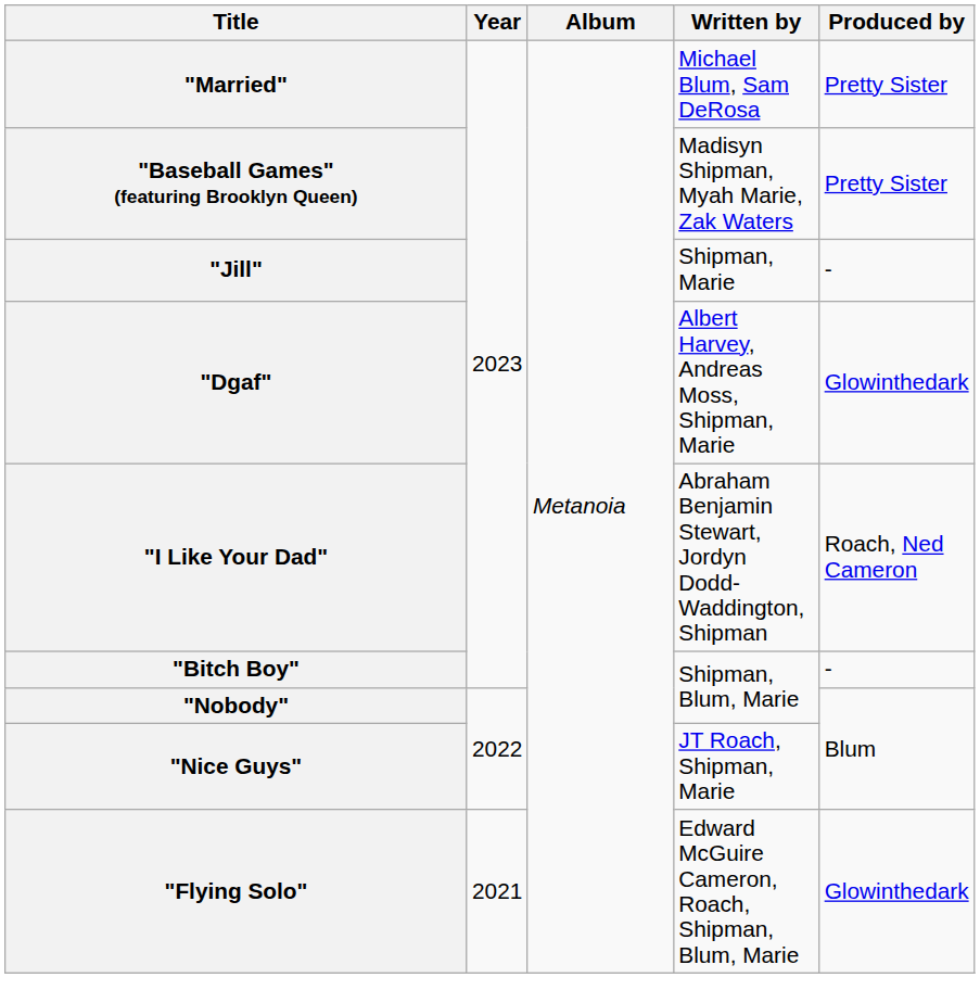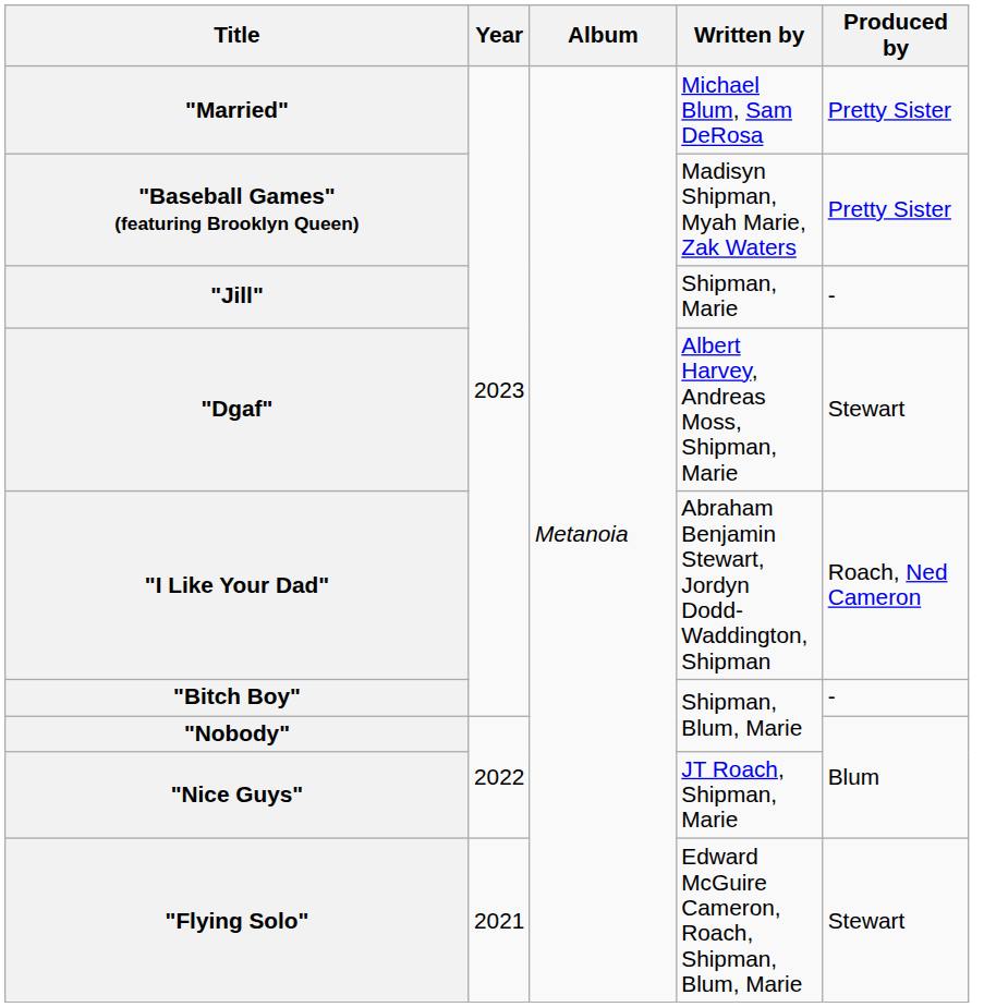 <table class="wikitable plainrowheaders" style="text-align:left;">
 <tr>
 <th scope="col"  style="width:20em;">Title</th>
 <th scope="col"  style="width:2em;">Year</th>
 <th scope="col"  style="width:6em;">Album</th>
 <th scope="col"  style="width:6em;">Written by</th>
 <th scope="col"  style="width:6em;">Produced by</th>
 </tr>
 <tr>
 <th scope="row">"Married"</th>
 <td rowspan="6">2023</td>
 <td rowspan="9"><em>Metanoia</em></td>
 <td><a href='#'>Michael Blum</a>, <a href='#'>Sam DeRosa</a></td>
 <td><a href='#'>Pretty Sister</a></td>
 </tr>
 <tr>
 <th scope="row">"Baseball Games"<br><small>(featuring Brooklyn Queen)</small></th>
 <td>Madisyn Shipman, Myah Marie, <a href='#'>Zak Waters</a></td>
 <td><a href='#'>Pretty Sister</a></td>
 </tr>
 <tr>
 <th scope="row">"Jill"</th>
 <td>Shipman, Marie</td>
 <td>-</td>
 </tr>
 <tr>
 <th scope="row">"Dgaf"</th>
 <td><a href='#'>Albert Harvey</a>, Andreas Moss, Shipman, Marie</td>
-<td><a href='#'>Glowinthedark</a></td>
+<td>Stewart</td>
 </tr>
 <tr>
 <th scope="row">"I Like Your Dad"</th>
 <td>Abraham Benjamin Stewart, Jordyn Dodd-Waddington, Shipman</td>
 <td>Roach, <a href='#'>Ned Cameron</a></td>
 </tr>
 <tr>
 <th scope="row">"Bitch Boy"</th>
 <td rowspan="2">Shipman, Blum, Marie</td>
 <td>-</td>
 </tr>
 <tr>
 <th scope="row">"Nobody"</th>
 <td rowspan="2">2022</td>
 <td rowspan="2">Blum</td>
 </tr>
 <tr>
 <th scope="row">"Nice Guys"</th>
 <td><a href='#'>JT Roach</a>, Shipman, Marie</td>
 </tr>
 <tr>
 <th scope="row">"Flying Solo"</th>
 <td>2021</td>
 <td>Edward McGuire Cameron, Roach, Shipman, Blum, Marie</td>
-<td><a href='#'>Glowinthedark</a></td>
+<td>Stewart</td>
 </tr>
 <tr>
 </tr>
 </table>
